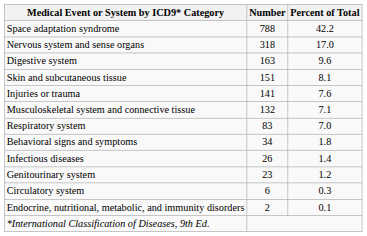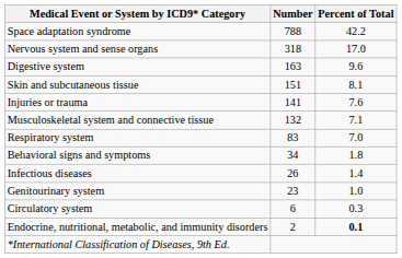 <table class="wikitable" >
 <tr>
 <th>Medical Event or System by ICD9* Category</th>
 <th>Number</th>
 <th>Percent of Total</th>
 </tr>
 <tr>
 <td>Space adaptation syndrome</td>
 <td align="center">788</td>
 <td align="center">42.2</td>
 </tr>
 <tr>
 <td>Nervous system and sense organs</td>
 <td align="center">318</td>
 <td align="center">17.0</td>
 </tr>
 <tr>
 <td>Digestive system</td>
 <td align="center">163</td>
 <td align="center">9.6</td>
 </tr>
 <tr>
 <td>Skin and subcutaneous tissue</td>
 <td align="center">151</td>
 <td align="center">8.1</td>
 </tr>
 <tr>
 <td>Injuries or trauma</td>
 <td align="center">141</td>
 <td align="center">7.6</td>
 </tr>
 <tr>
 <td>Musculoskeletal system and connective tissue</td>
 <td align="center">132</td>
 <td align="center">7.1</td>
 </tr>
 <tr>
 <td>Respiratory system</td>
 <td align="center">83</td>
 <td align="center">7.0</td>
 </tr>
 <tr>
 <td>Behavioral signs and symptoms</td>
 <td align="center">34</td>
 <td align="center">1.8</td>
 </tr>
 <tr>
 <td>Infectious diseases</td>
 <td align="center">26</td>
 <td align="center">1.4</td>
 </tr>
 <tr>
 <td>Genitourinary system</td>
 <td align="center">23</td>
-<td align="center">1.2</td>
+<td align="center">1.0</td>
 </tr>
 <tr>
 <td>Circulatory system</td>
 <td align="center">6</td>
 <td align="center">0.3</td>
 </tr>
 <tr>
 <td>Endocrine, nutritional, metabolic, and immunity disorders</td>
 <td align="center">2</td>
-<td align="center">0.1</td>
+<td align="center"><strong>0.1</strong></td>
 </tr>
 <tr>
 <td><em>*International Classification of Diseases, 9th Ed.</em></td>
 </tr>
 </table>
